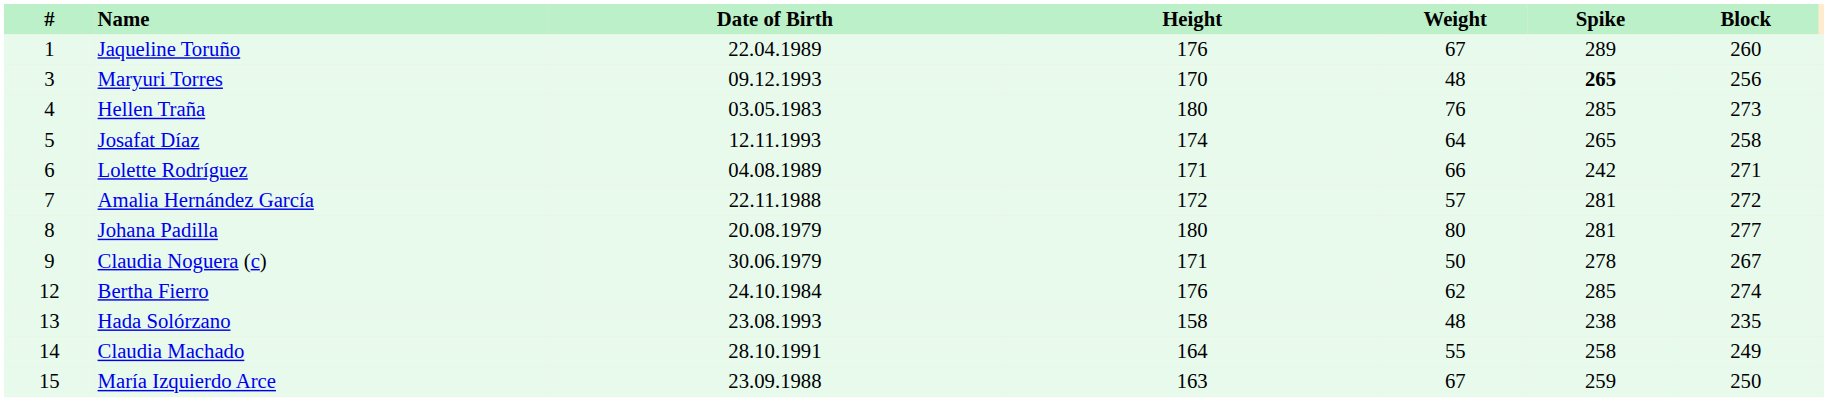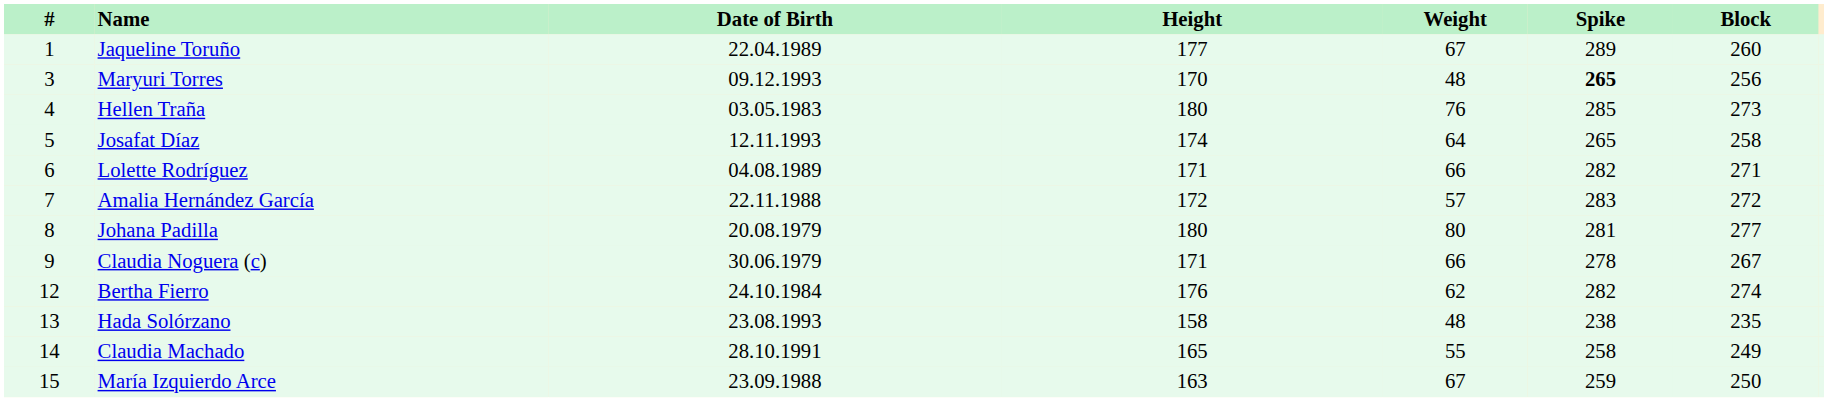 <table border=0 cellpadding=2 cellspacing=0  |- bgcolor=#FFECCE style="text-align:center; font-size:90%;" width=100%>
 <tr bgcolor=#BBF0C9>
 <th width=5%>#</th>
 <th width=25% align=left>Name</th>
 <th width=25%>Date of Birth</th>
 <th width=21%>Height</th>
 <th width=8%>Weight</th>
 <th width=8%>Spike</th>
 <th width=8%>Block</th>
 </tr>
 <tr bgcolor=#E7FAEC>
 <td>1</td>
 <td align=left><a href='#'>Jaqueline Toruño</a></td>
 <td>22.04.1989</td>
-<td>176</td>
+<td>177</td>
 <td>67</td>
 <td>289</td>
 <td>260</td>
 <td></td>
 </tr>
 <tr bgcolor=#E7FAEC>
 <td>3</td>
 <td align=left><a href='#'>Maryuri Torres</a></td>
 <td>09.12.1993</td>
 <td>170</td>
 <td>48</td>
 <td><strong>265</strong></td>
 <td>256</td>
 <td></td>
 </tr>
 <tr bgcolor=#E7FAEC>
 <td>4</td>
 <td align=left><a href='#'>Hellen Traña</a></td>
 <td>03.05.1983</td>
 <td>180</td>
 <td>76</td>
 <td>285</td>
 <td>273</td>
 <td></td>
 </tr>
 <tr bgcolor=#E7FAEC>
 <td>5</td>
 <td align=left><a href='#'>Josafat Díaz</a></td>
 <td>12.11.1993</td>
 <td>174</td>
 <td>64</td>
 <td>265</td>
 <td>258</td>
 <td></td>
 </tr>
 <tr bgcolor=#E7FAEC>
 <td>6</td>
 <td align=left><a href='#'>Lolette Rodríguez</a></td>
 <td>04.08.1989</td>
 <td>171</td>
 <td>66</td>
-<td>242</td>
+<td>282</td>
 <td>271</td>
 <td></td>
 </tr>
 <tr bgcolor=#E7FAEC>
 <td>7</td>
 <td align=left><a href='#'>Amalia Hernández García</a></td>
 <td>22.11.1988</td>
 <td>172</td>
 <td>57</td>
-<td>281</td>
+<td>283</td>
 <td>272</td>
 <td></td>
 </tr>
 <tr bgcolor=#E7FAEC>
 <td>8</td>
 <td align=left><a href='#'>Johana Padilla</a></td>
 <td>20.08.1979</td>
 <td>180</td>
 <td>80</td>
 <td>281</td>
 <td>277</td>
 <td></td>
 </tr>
 <tr bgcolor=#E7FAEC>
 <td>9</td>
 <td align=left><a href='#'>Claudia Noguera</a> (<a href='#'>c</a>)</td>
 <td>30.06.1979</td>
 <td>171</td>
-<td>50</td>
+<td>66</td>
 <td>278</td>
 <td>267</td>
 <td></td>
 </tr>
 <tr bgcolor=#E7FAEC>
 <td>12</td>
 <td align=left><a href='#'>Bertha Fierro</a></td>
 <td>24.10.1984</td>
 <td>176</td>
 <td>62</td>
-<td>285</td>
+<td>282</td>
 <td>274</td>
 <td></td>
 </tr>
 <tr bgcolor=#E7FAEC>
 <td>13</td>
 <td align=left><a href='#'>Hada Solórzano</a></td>
 <td>23.08.1993</td>
 <td>158</td>
 <td>48</td>
 <td>238</td>
 <td>235</td>
 <td></td>
 </tr>
 <tr bgcolor=#E7FAEC>
 <td>14</td>
 <td align=left><a href='#'>Claudia Machado</a></td>
 <td>28.10.1991</td>
-<td>164</td>
+<td>165</td>
 <td>55</td>
 <td>258</td>
 <td>249</td>
 <td></td>
 </tr>
 <tr bgcolor=#E7FAEC>
 <td>15</td>
 <td align=left><a href='#'>María Izquierdo Arce</a></td>
 <td>23.09.1988</td>
 <td>163</td>
 <td>67</td>
 <td>259</td>
 <td>250</td>
 <td></td>
 </tr>
 </table>
